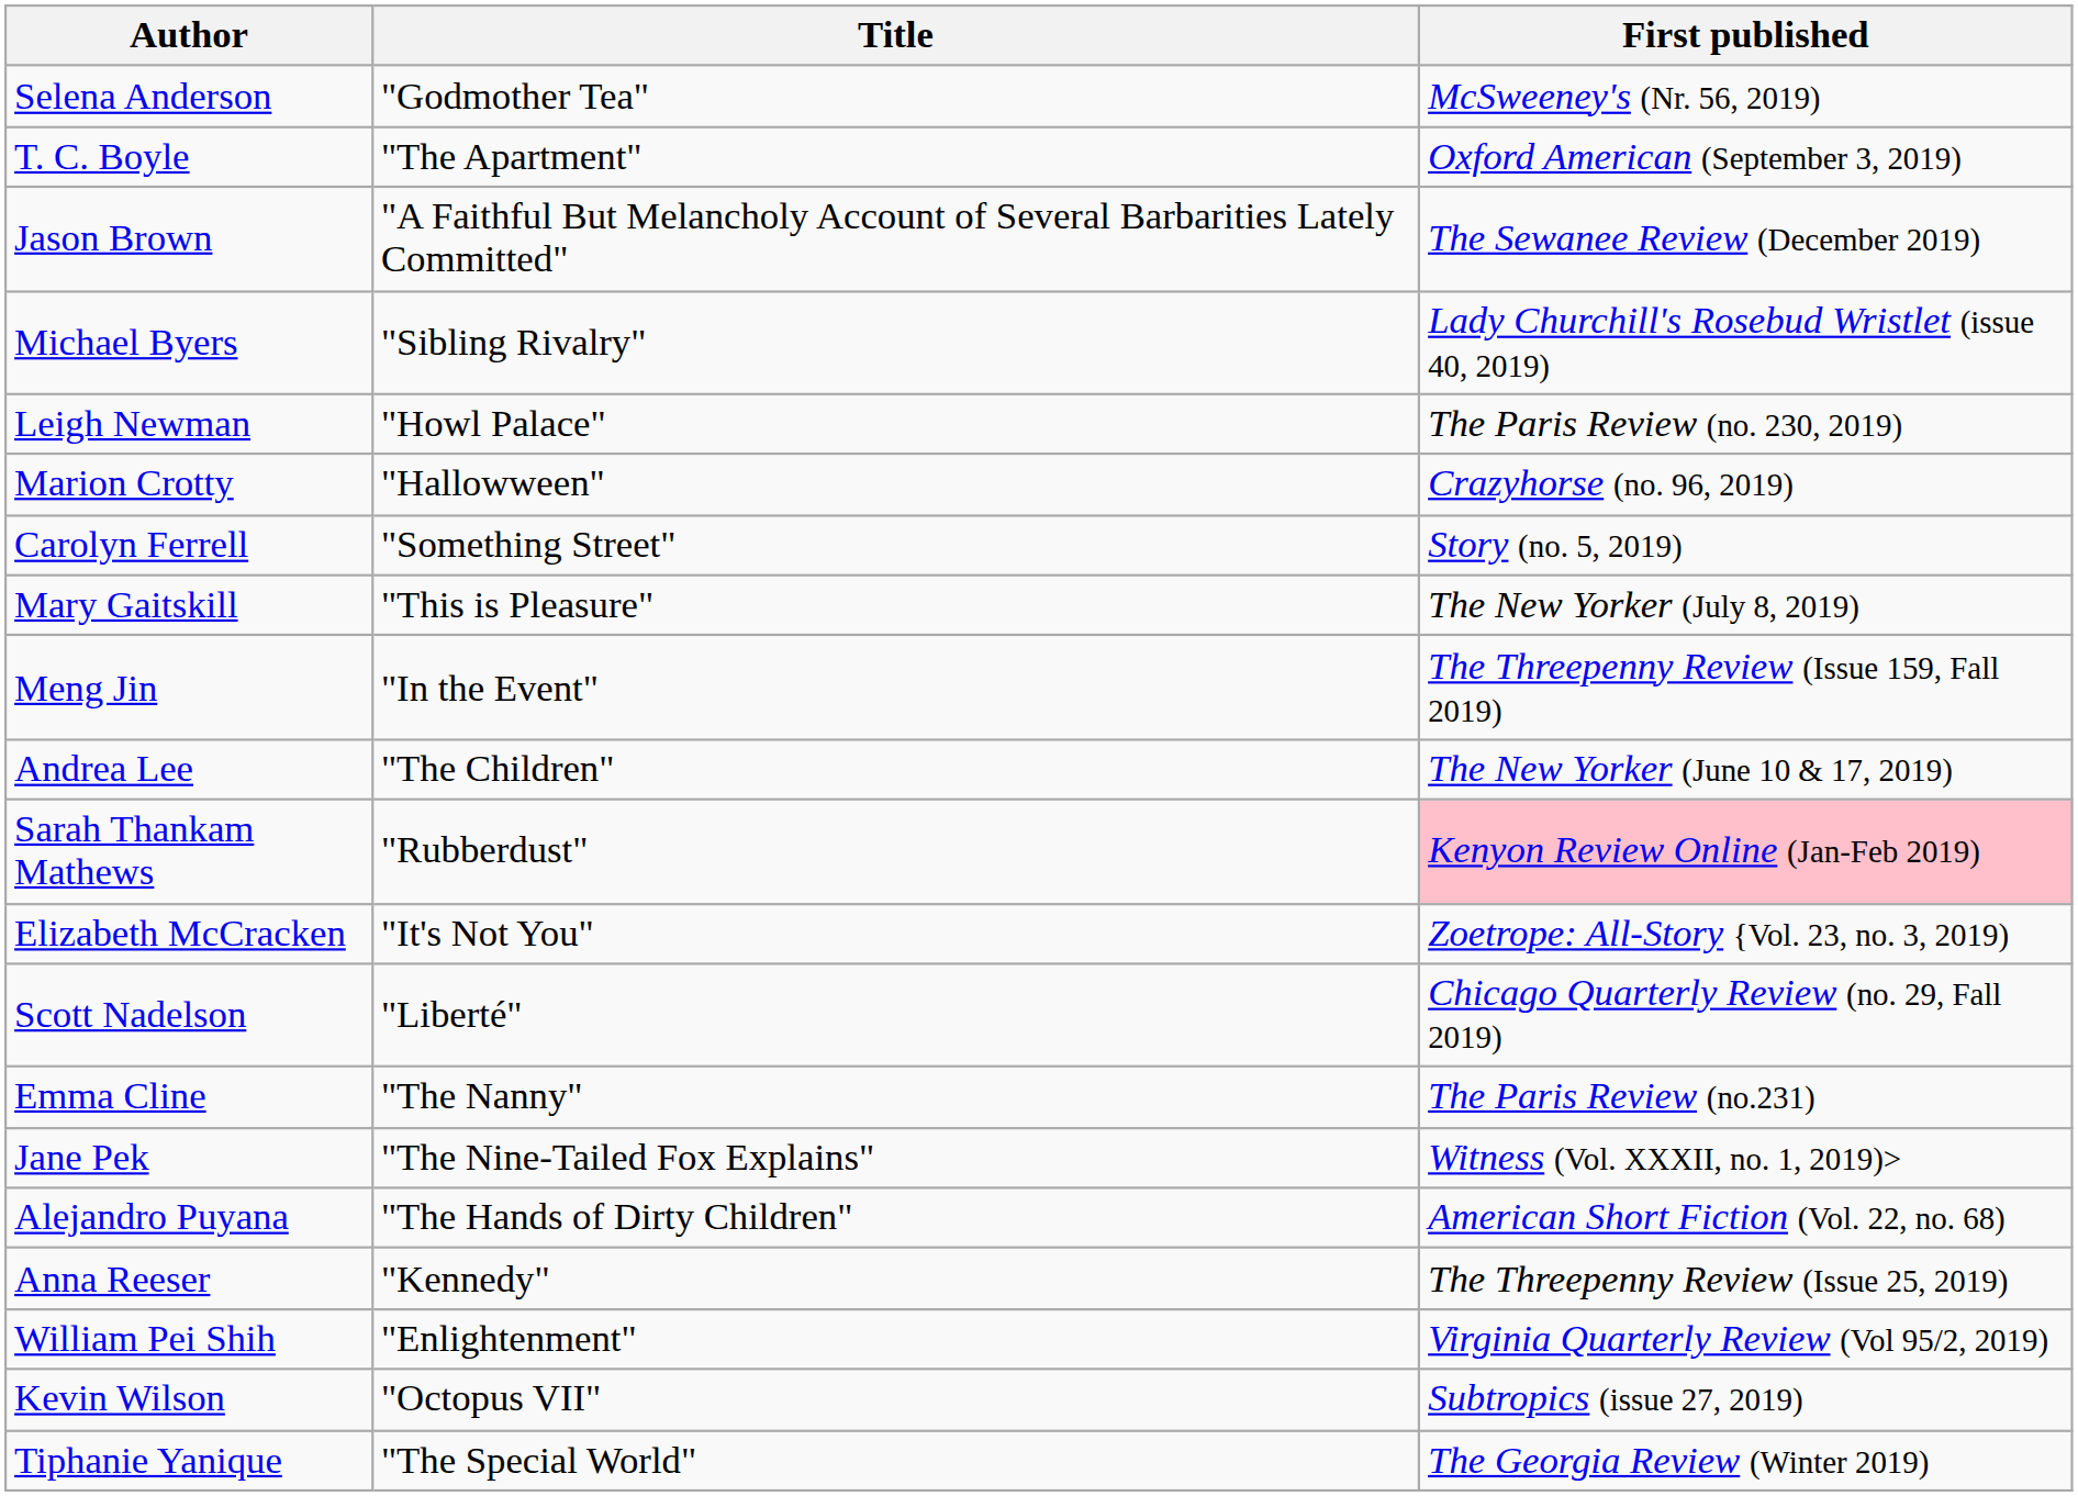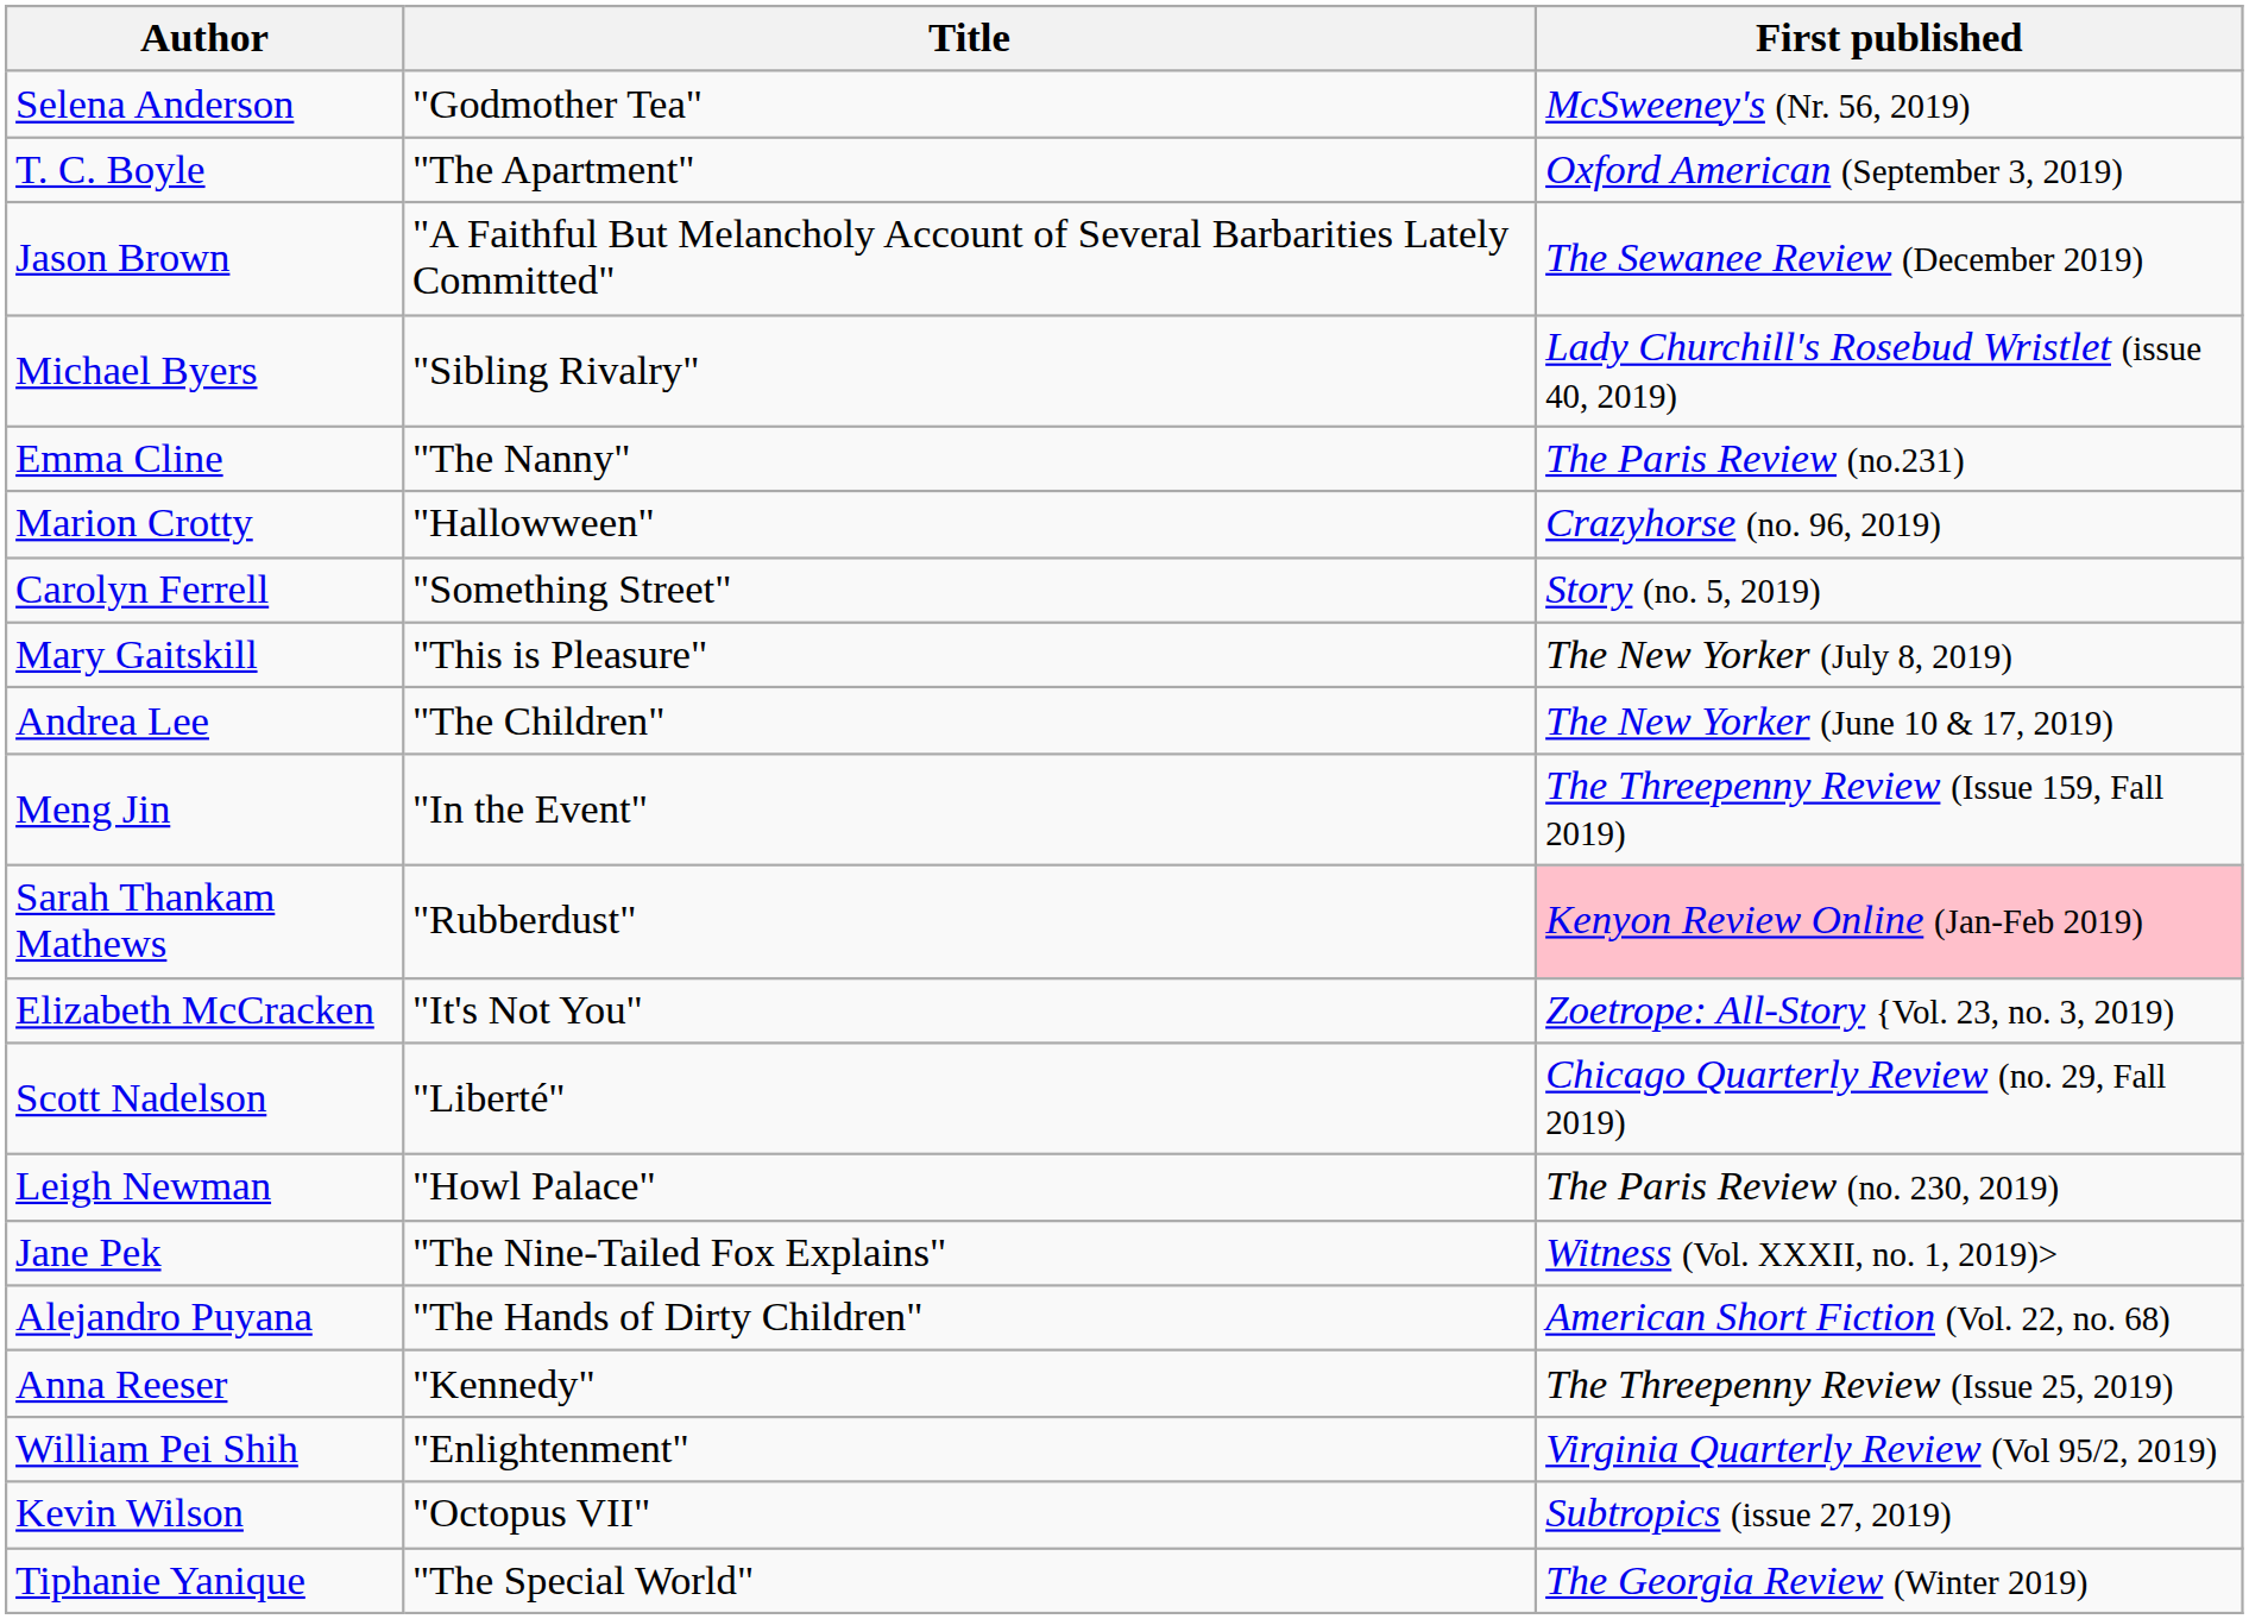 <table class="wikitable">
 <tr>
 <th>Author</th>
 <th>Title</th>
 <th>First published</th>
 </tr>
 <tr>
 <td><a href='#'>Selena Anderson</a></td>
 <td>"Godmother Tea"</td>
 <td><em><a href='#'>McSweeney's</a></em> <small>(Nr. 56, 2019)</small></td>
 </tr>
 <tr>
 <td><a href='#'>T. C. Boyle</a></td>
 <td>"The Apartment"</td>
 <td><em><a href='#'>Oxford American</a></em> <small>(September 3, 2019)</small></td>
 </tr>
 <tr>
 <td><a href='#'>Jason Brown</a></td>
 <td>"A Faithful But Melancholy Account of Several Barbarities Lately Committed"</td>
 <td><em><a href='#'>The Sewanee Review</a></em> <small>(December 2019)</small></td>
 </tr>
 <tr>
 <td><a href='#'>Michael Byers</a></td>
 <td>"Sibling Rivalry"</td>
 <td><em><a href='#'>Lady Churchill's Rosebud Wristlet</a></em> <small>(issue 40, 2019)</small></td>
 </tr>
 <tr>
-<td><a href='#'>Leigh Newman</a></td>
-<td>"Howl Palace"</td>
-<td><em>The Paris Review</em> <small>(no. 230, 2019)</small></td>
+<td><a href='#'>Emma Cline</a></td>
+<td>"The Nanny"</td>
+<td><em><a href='#'>The Paris Review</a></em> <small>(no.231)</small></td>
 </tr>
 <tr>
 <td><a href='#'>Marion Crotty</a></td>
 <td>"Hallowween"</td>
 <td><em><a href='#'>Crazyhorse</a></em> <small>(no. 96, 2019)</small></td>
 </tr>
 <tr>
 <td><a href='#'>Carolyn Ferrell</a></td>
 <td>"Something Street"</td>
 <td><em><a href='#'>Story</a></em> <small>(no. 5, 2019)</small></td>
 </tr>
 <tr>
 <td><a href='#'>Mary Gaitskill</a></td>
 <td>"This is Pleasure"</td>
 <td><em>The New Yorker</em> <small>(July 8, 2019)</small></td>
 </tr>
 <tr>
+<td><a href='#'>Andrea Lee</a></td>
+<td>"The Children"</td>
+<td><em><a href='#'>The New Yorker</a></em> <small>(June 10 & 17, 2019)</small></td>
+</tr>
+<tr>
 <td><a href='#'>Meng Jin</a></td>
 <td>"In the Event"</td>
 <td><em><a href='#'>The Threepenny Review</a></em> <small>(Issue 159, Fall 2019)</small></td>
-</tr>
-<tr>
-<td><a href='#'>Andrea Lee</a></td>
-<td>"The Children"</td>
-<td><em><a href='#'>The New Yorker</a></em> <small>(June 10 & 17, 2019)</small></td>
 </tr>
 <tr>
 <td><a href='#'>Sarah Thankam Mathews</a></td>
 <td>"Rubberdust"</td>
 <td style="background: pink;"><em><a href='#'>Kenyon Review Online</a></em> <small>(Jan-Feb 2019)</small></td>
 </tr>
 <tr>
 <td><a href='#'>Elizabeth McCracken</a></td>
 <td>"It's Not You"</td>
 <td><em><a href='#'>Zoetrope: All-Story</a></em> <small>{Vol. 23, no. 3, 2019)</small></td>
 </tr>
 <tr>
 <td><a href='#'>Scott Nadelson</a></td>
 <td>"Liberté"</td>
 <td><em><a href='#'>Chicago Quarterly Review</a></em> <small>(no. 29, Fall 2019)</small></td>
 </tr>
 <tr>
-<td><a href='#'>Emma Cline</a></td>
-<td>"The Nanny"</td>
-<td><em><a href='#'>The Paris Review</a></em> <small>(no.231)</small></td>
+<td><a href='#'>Leigh Newman</a></td>
+<td>"Howl Palace"</td>
+<td><em>The Paris Review</em> <small>(no. 230, 2019)</small></td>
 </tr>
 <tr>
 <td><a href='#'>Jane Pek</a></td>
 <td>"The Nine-Tailed Fox Explains"</td>
 <td><em><a href='#'>Witness</a></em> <small>(Vol. XXXII, no. 1, 2019)></small></td>
 </tr>
 <tr>
 <td><a href='#'>Alejandro Puyana</a></td>
 <td>"The Hands of Dirty Children"</td>
 <td><em><a href='#'>American Short Fiction</a></em> <small>(Vol. 22, no. 68)</small></td>
 </tr>
 <tr>
 <td><a href='#'>Anna Reeser</a></td>
 <td>"Kennedy"</td>
 <td><em>The Threepenny Review</em> <small>(Issue 25, 2019)</small></td>
 </tr>
 <tr>
 <td><a href='#'>William Pei Shih</a></td>
 <td>"Enlightenment"</td>
 <td><em><a href='#'>Virginia Quarterly Review</a></em> <small>(Vol 95/2, 2019)</small></td>
 </tr>
 <tr>
 <td><a href='#'>Kevin Wilson</a></td>
 <td>"Octopus VII"</td>
 <td><em><a href='#'>Subtropics</a></em> <small>(issue 27, 2019)</small></td>
 </tr>
 <tr>
 <td><a href='#'>Tiphanie Yanique</a></td>
 <td>"The Special World"</td>
 <td><em><a href='#'>The Georgia Review</a></em> <small>(Winter 2019)</small></td>
 </tr>
 </table>
